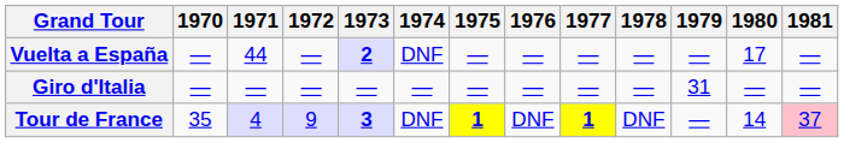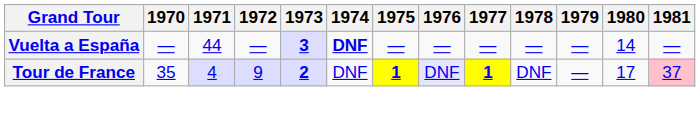 <table class="wikitable plainrowheaders">
 <tr>
 <th scope="col"><a href='#'>Grand Tour</a></th>
 <th scope="col">1970</th>
 <th scope="col">1971</th>
 <th scope="col">1972</th>
 <th scope="col">1973</th>
 <th scope="col">1974</th>
 <th scope="col">1975</th>
 <th scope="col">1976</th>
 <th scope="col">1977</th>
 <th scope="col">1978</th>
 <th scope="col">1979</th>
 <th scope="col">1980</th>
 <th scope="col">1981</th>
 </tr>
 <tr style="text-align:center;">
 <th scope="row"> <a href='#'>Vuelta a España</a></th>
 <td><a href='#'>—</a></td>
 <td><a href='#'>44</a></td>
 <td><a href='#'>—</a></td>
-<td style="background:#ddddff;"><a href='#'><strong>2</strong></a></td>
-<td><a href='#'>DNF</a></td>
+<td style="background:#ddddff;"><a href='#'><strong>3</strong></a></td>
+<td><strong><a href='#'>DNF</a></strong></td>
 <td><a href='#'>—</a></td>
 <td><a href='#'>—</a></td>
 <td><a href='#'>—</a></td>
 <td><a href='#'>—</a></td>
 <td><a href='#'>—</a></td>
-<td><a href='#'>17</a></td>
-<td><a href='#'>—</a></td>
-</tr>
-<tr style="text-align:center;">
-<th scope="row"> <a href='#'>Giro d'Italia</a></th>
-<td><a href='#'>—</a></td>
-<td><a href='#'>—</a></td>
-<td><a href='#'>—</a></td>
-<td><a href='#'>—</a></td>
-<td><a href='#'>—</a></td>
-<td><a href='#'>—</a></td>
-<td><a href='#'>—</a></td>
-<td><a href='#'>—</a></td>
-<td><a href='#'>—</a></td>
-<td><a href='#'>31</a></td>
-<td><a href='#'>—</a></td>
+<td><a href='#'>14</a></td>
 <td><a href='#'>—</a></td>
 </tr>
 <tr style="text-align:center;">
 <th scope="row"> <a href='#'>Tour de France</a></th>
 <td><a href='#'>35</a></td>
 <td style="background:#ddddff;"><a href='#'>4</a></td>
 <td style="background:#ddddff;"><a href='#'>9</a></td>
-<td style="background:#ddddff;"><a href='#'><strong>3</strong></a></td>
+<td style="background:#ddddff;"><a href='#'><strong>2</strong></a></td>
 <td><a href='#'>DNF</a></td>
 <td style="background:yellow;"><a href='#'><strong>1</strong></a></td>
-<td><a href='#'>DNF</a></td>
+<td style="background: lavender;"><a href='#'>DNF</a></td>
 <td style="background:yellow;"><a href='#'><strong>1</strong></a></td>
 <td><a href='#'>DNF</a></td>
 <td><a href='#'>—</a></td>
-<td><a href='#'>14</a></td>
+<td><a href='#'>17</a></td>
 <td style="background: pink;"><a href='#'>37</a></td>
 </tr>
 </table>
